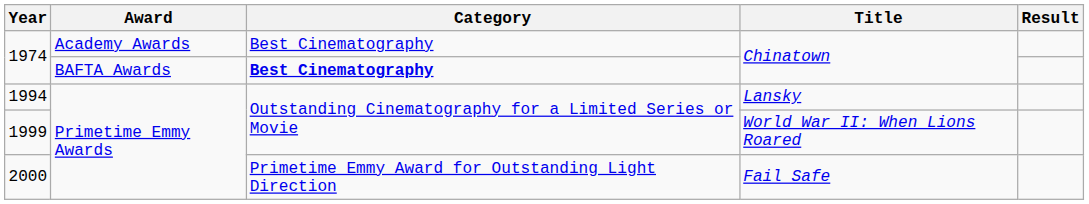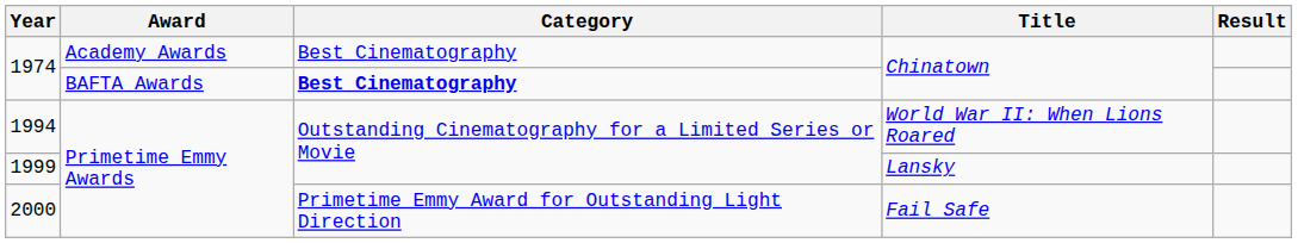 <table class="wikitable">
 <tr>
 <th>Year</th>
 <th>Award</th>
 <th>Category</th>
 <th>Title</th>
 <th>Result</th>
 </tr>
 <tr>
 <td rowspan=2>1974</td>
 <td><a href='#'>Academy Awards</a></td>
 <td><a href='#'>Best Cinematography</a></td>
 <td rowspan=2><em><a href='#'>Chinatown</a></em></td>
 <td></td>
 </tr>
 <tr>
 <td><a href='#'>BAFTA Awards</a></td>
 <td><strong><a href='#'>Best Cinematography</a></strong></td>
 <td></td>
 </tr>
 <tr>
 <td>1994</td>
 <td rowspan=3><a href='#'>Primetime Emmy Awards</a></td>
 <td rowspan=2><a href='#'>Outstanding Cinematography for a Limited Series or Movie</a></td>
-<td><em><a href='#'>Lansky</a></em></td>
+<td><em><a href='#'>World War II: When Lions Roared</a></em></td>
 <td></td>
 </tr>
 <tr>
 <td>1999</td>
-<td><em><a href='#'>World War II: When Lions Roared</a></em></td>
+<td><em><a href='#'>Lansky</a></em></td>
 <td></td>
 </tr>
 <tr>
 <td>2000</td>
 <td><a href='#'>Primetime Emmy Award for Outstanding Light Direction</a></td>
 <td><em><a href='#'>Fail Safe</a></em></td>
 <td></td>
 </tr>
 </table>
